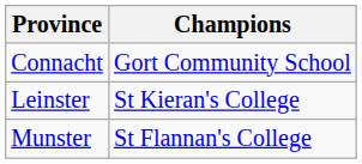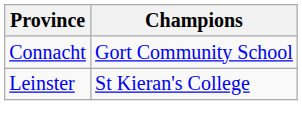 <table class="wikitable">
 <tr>
 <th>Province</th>
 <th>Champions</th>
 </tr>
 <tr>
 <td><a href='#'>Connacht</a></td>
 <td><a href='#'>Gort Community School</a></td>
 </tr>
 <tr>
 <td><a href='#'>Leinster</a></td>
 <td><a href='#'>St Kieran's College</a></td>
 </tr>
-<tr>
-<td><a href='#'>Munster</a></td>
-<td><a href='#'>St Flannan's College</a></td>
-</tr>
 </table>
